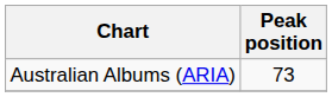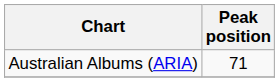 <table class="wikitable plainrowheaders">
 <tr>
 <th>Chart</th>
 <th>Peak<br>position</th>
 </tr>
 <tr>
 <td>Australian Albums (<a href='#'>ARIA</a>)</td>
-<td align="center">73</td>
+<td align="center">71</td>
 </tr>
 <tr>
 </tr>
 <tr>
 </tr>
 <tr>
 </tr>
 <tr>
 </tr>
 <tr>
 </tr>
 <tr>
 </tr>
 <tr>
 </tr>
 <tr>
 </tr>
 <tr>
 </tr>
 </table>
